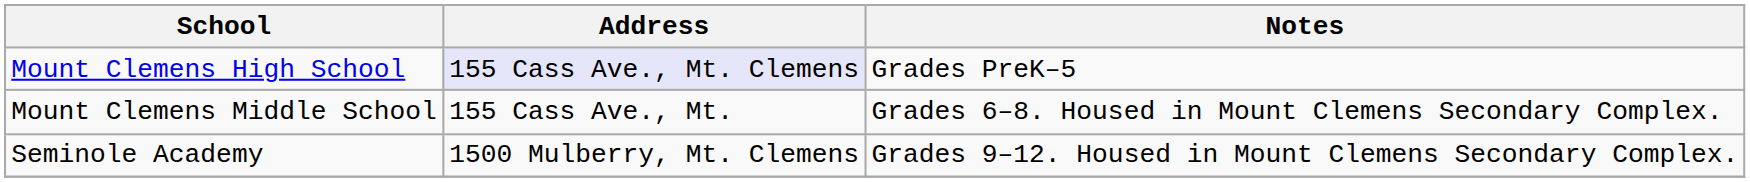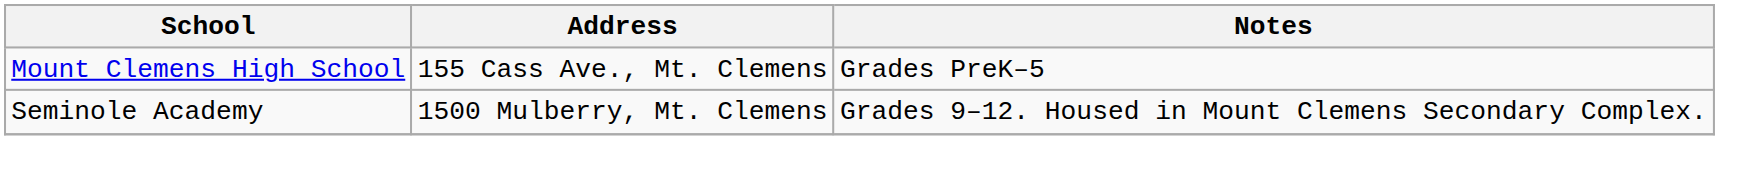 <table class="wikitable">
 <tr>
 <th>School</th>
 <th>Address</th>
 <th>Notes</th>
 </tr>
 <tr>
 <td><a href='#'>Mount Clemens High School</a></td>
-<td style="background: lavender;">155 Cass Ave., Mt. Clemens</td>
+<td>155 Cass Ave., Mt. Clemens</td>
 <td>Grades PreK–5</td>
-</tr>
-<tr>
-<td>Mount Clemens Middle School</td>
-<td>155 Cass Ave., Mt.</td>
-<td>Grades 6–8. Housed in Mount Clemens Secondary Complex.</td>
 </tr>
 <tr>
 <td>Seminole Academy</td>
 <td>1500 Mulberry, Mt. Clemens</td>
 <td>Grades 9–12. Housed in Mount Clemens Secondary Complex.</td>
 </tr>
 <tr>
 </tr>
 </table>
